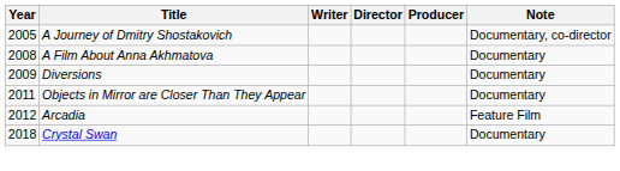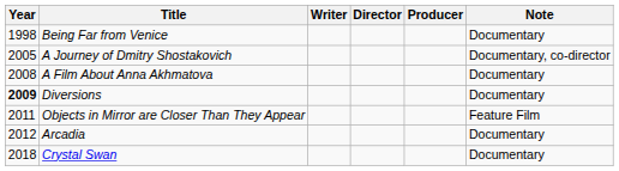 <table class="wikitable sortable">
 <tr>
 <th>Year</th>
 <th>Title</th>
 <th>Writer</th>
 <th>Director</th>
 <th>Producer</th>
 <th>Note</th>
+</tr>
+<tr>
+<td>1998</td>
+<td><em>Being Far from Venice</em></td>
+<td style="text-align:center;"></td>
+<td style="text-align:center;"></td>
+<td style="text-align:center;"></td>
+<td>Documentary</td>
 </tr>
 <tr>
 <td>2005</td>
 <td><em>A Journey of Dmitry Shostakovich</em></td>
 <td style="text-align:center;"></td>
 <td style="text-align:center;"></td>
 <td style="text-align:center;"></td>
 <td>Documentary, co-director</td>
 </tr>
 <tr>
 <td>2008</td>
 <td><em>A Film About Anna Akhmatova</em></td>
 <td style="text-align:center;"></td>
 <td style="text-align:center;"></td>
 <td style="text-align:center;"></td>
 <td>Documentary</td>
 </tr>
 <tr>
-<td>2009</td>
+<td><strong>2009</strong></td>
 <td><em>Diversions</em></td>
 <td style="text-align:center;"></td>
 <td style="text-align:center;"></td>
 <td style="text-align:center;"></td>
 <td>Documentary</td>
 </tr>
 <tr>
 <td>2011</td>
 <td><em>Objects in Mirror are Closer Than They Appear</em></td>
 <td style="text-align:center;"></td>
 <td style="text-align:center;"></td>
 <td style="text-align:center;"></td>
-<td>Documentary</td>
+<td>Feature Film</td>
 </tr>
 <tr>
 <td>2012</td>
 <td><em>Arcadia</em></td>
 <td style="text-align:center;"></td>
 <td style="text-align:center;"></td>
 <td style="text-align:center;"></td>
-<td>Feature Film</td>
+<td>Documentary</td>
 </tr>
 <tr>
 <td>2018</td>
 <td><em><a href='#'>Crystal Swan</a></em></td>
 <td style="text-align:center;"></td>
 <td style="text-align:center;"></td>
 <td style="text-align:center;"></td>
 <td>Documentary</td>
 </tr>
 </table>
